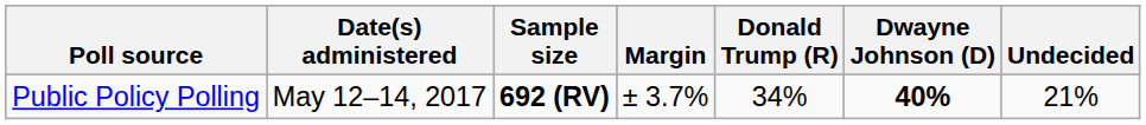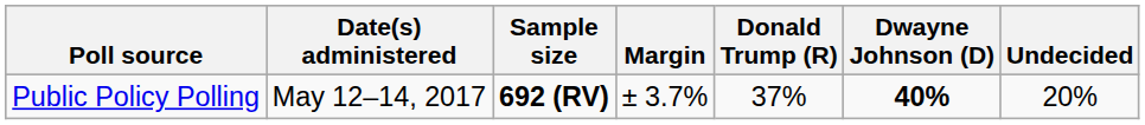 <table class="wikitable sortable" style="font-size:90%;text-align:center;">
 <tr valign=bottom style="font-size:90%;">
 <th>Poll source</th>
 <th>Date(s)<br>administered</th>
 <th>Sample<br>size</th>
 <th>Margin<br></th>
 <th>Donald<br>Trump (R)</th>
 <th>Dwayne<br>Johnson (D)</th>
 <th>Undecided</th>
 </tr>
 <tr>
 <td style="text-align:left;"><a href='#'>Public Policy Polling</a></td>
 <td>May 12–14, 2017</td>
 <td><strong>692 (RV)</strong></td>
 <td>± 3.7%</td>
-<td>34%</td>
+<td>37%</td>
 <td><strong>40%</strong></td>
-<td>21%</td>
+<td>20%</td>
 </tr>
 </table>
